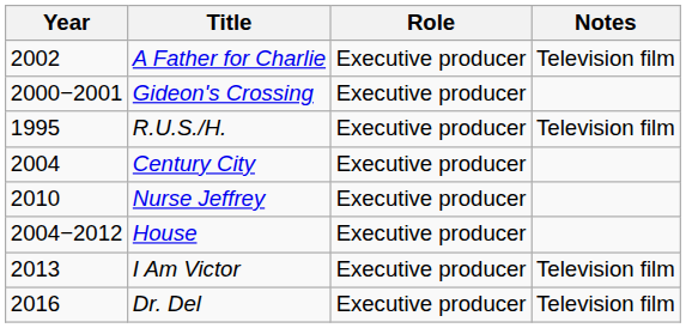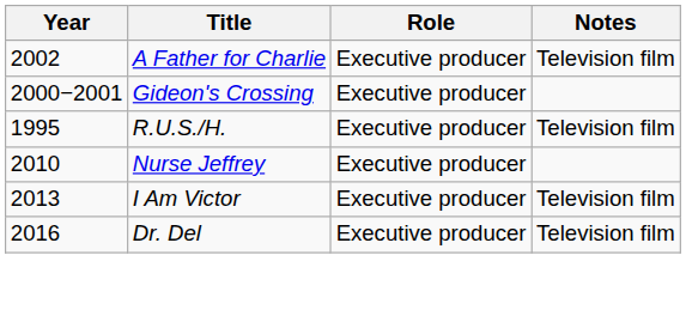 <table class="wikitable sortable">
 <tr>
 <th>Year</th>
 <th>Title</th>
 <th>Role</th>
 <th class="unsortable">Notes</th>
 </tr>
 <tr>
 <td>2002</td>
 <td><em><a href='#'>A Father for Charlie</a></em></td>
 <td>Executive producer</td>
 <td>Television film</td>
 </tr>
 <tr>
 <td>2000−2001</td>
 <td><em><a href='#'>Gideon's Crossing</a></em></td>
 <td>Executive producer</td>
 <td></td>
 </tr>
 <tr>
 <td>1995</td>
 <td><em>R.U.S./H.</em></td>
 <td>Executive producer</td>
 <td>Television film</td>
 </tr>
 <tr>
-<td>2004</td>
-<td><em><a href='#'>Century City</a></em></td>
-<td>Executive producer</td>
-<td></td>
-</tr>
-<tr>
 <td>2010</td>
 <td><em><a href='#'>Nurse Jeffrey</a></em></td>
-<td>Executive producer</td>
-<td></td>
-</tr>
-<tr>
-<td>2004−2012</td>
-<td><em><a href='#'>House</a></em></td>
 <td>Executive producer</td>
 <td></td>
 </tr>
 <tr>
 <td>2013</td>
 <td><em>I Am Victor</em></td>
 <td>Executive producer</td>
 <td>Television film</td>
 </tr>
 <tr>
 <td>2016</td>
 <td><em>Dr. Del</em></td>
 <td>Executive producer</td>
 <td>Television film</td>
 </tr>
 </table>
